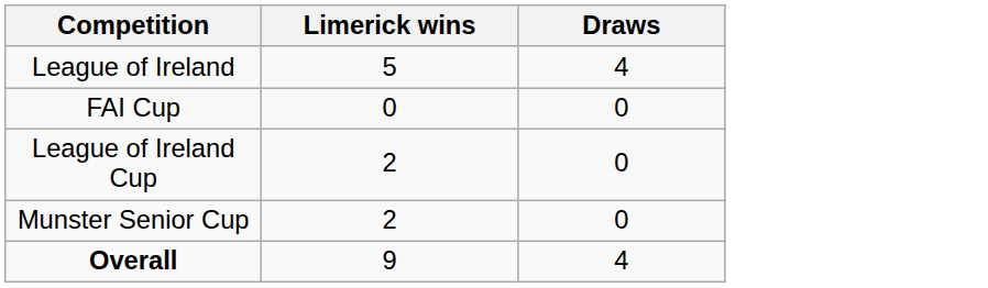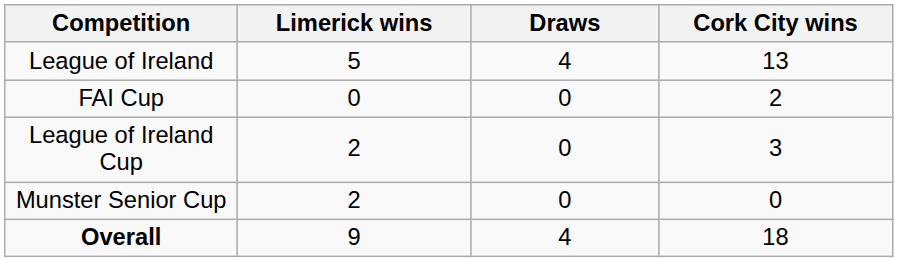 <table class="wikitable" style="text-align:center">
 <tr>
 <th width=150>Competition</th>
 <th width=150>Limerick wins</th>
 <th width=120>Draws</th>
+<th width=150>Cork City wins</th>
 </tr>
 <tr>
 <td>League of Ireland</td>
 <td>5</td>
 <td>4</td>
+<td>13</td>
 </tr>
 <tr>
 <td>FAI Cup</td>
 <td>0</td>
 <td>0</td>
+<td>2</td>
 </tr>
 <tr>
 <td>League of Ireland Cup</td>
 <td>2</td>
 <td>0</td>
+<td>3</td>
 </tr>
 <tr>
 <td>Munster Senior Cup</td>
 <td>2</td>
+<td>0</td>
 <td>0</td>
 </tr>
 <tr>
 <td><strong>Overall</strong></td>
 <td>9</td>
 <td>4</td>
+<td>18</td>
 </tr>
 </table>
